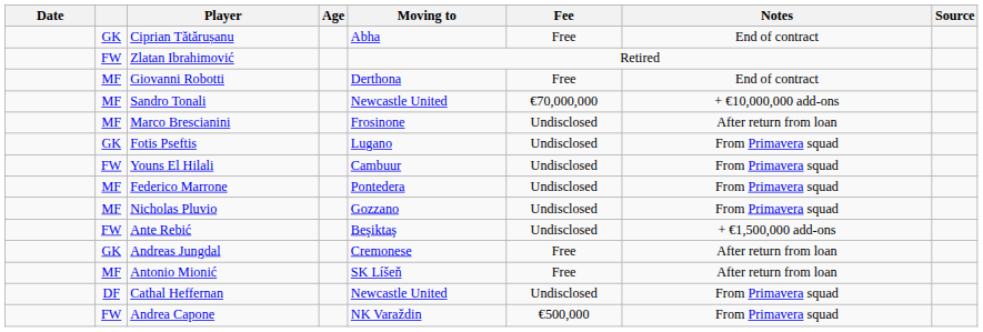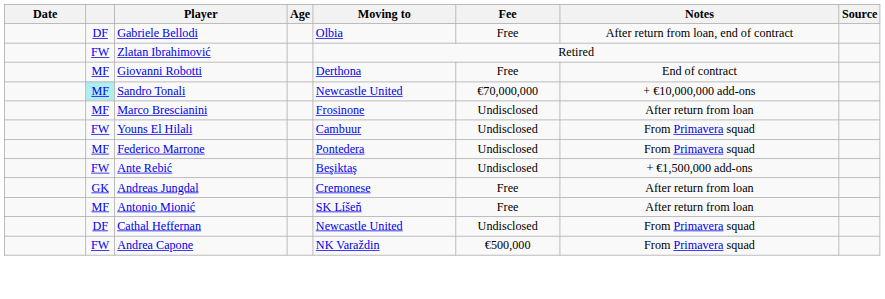 <table class="wikitable sortable">
 <tr>
 <th style="width:100px">Date</th>
 <th style="width:30px"></th>
 <th style="width:220px">Player</th>
 <th style="width:20px">Age</th>
 <th style="width:180px">Moving to</th>
 <th style="width:130px">Fee</th>
 <th style="width:360px" class="unsortable">Notes</th>
 <th style="width:35px">Source</th>
 </tr>
 <tr>
 <td></td>
-<td style="text-align:center"><a href='#'>GK</a></td>
-<td> <a href='#'>Ciprian Tătărușanu</a></td>
+<td style="text-align:center"><a href='#'>DF</a></td>
+<td> <a href='#'>Gabriele Bellodi</a></td>
 <td style="text-align:center"></td>
-<td> <a href='#'>Abha</a></td>
+<td> <a href='#'>Olbia</a></td>
 <td style="text-align:center">Free</td>
-<td style="text-align:center">End of contract</td>
+<td style="text-align:center">After return from loan, end of contract</td>
 <td></td>
 </tr>
 <tr>
 <td></td>
 <td style="text-align:center"><a href='#'>FW</a></td>
 <td> <a href='#'>Zlatan Ibrahimović</a></td>
 <td style="text-align:center"></td>
 <td colspan="3" style="text-align: center;">Retired</td>
 <td></td>
 </tr>
 <tr>
 <td></td>
 <td style="text-align:center"><a href='#'>MF</a></td>
 <td> <a href='#'>Giovanni Robotti</a></td>
 <td style="text-align:center"></td>
 <td> <a href='#'>Derthona</a></td>
 <td style="text-align:center">Free</td>
 <td style="text-align:center">End of contract</td>
 <td></td>
 </tr>
 <tr>
 <td></td>
-<td style="text-align:center"><a href='#'>MF</a></td>
+<td style="background: paleturquoise; text-align:center"><a href='#'>MF</a></td>
 <td> <a href='#'>Sandro Tonali</a></td>
 <td style="text-align:center"></td>
 <td> <a href='#'>Newcastle United</a></td>
 <td style="text-align:center">€70,000,000</td>
 <td style="text-align:center">+ €10,000,000 add-ons</td>
 <td></td>
 </tr>
 <tr>
 <td></td>
 <td style="text-align:center"><a href='#'>MF</a></td>
 <td> <a href='#'>Marco Brescianini</a></td>
 <td style="text-align:center"></td>
 <td> <a href='#'>Frosinone</a></td>
 <td style="text-align:center">Undisclosed</td>
 <td style="text-align:center">After return from loan</td>
 <td></td>
 </tr>
 <tr>
 <td></td>
-<td style="text-align:center"><a href='#'>GK</a></td>
-<td> <a href='#'>Fotis Pseftis</a></td>
-<td style="text-align:center"></td>
-<td> <a href='#'>Lugano</a></td>
-<td style="text-align:center">Undisclosed</td>
-<td style="text-align:center">From <a href='#'>Primavera</a> squad</td>
-<td></td>
-</tr>
-<tr>
-<td></td>
 <td style="text-align:center"><a href='#'>FW</a></td>
 <td> <a href='#'>Youns El Hilali</a></td>
 <td style="text-align:center"></td>
 <td> <a href='#'>Cambuur</a></td>
 <td style="text-align:center">Undisclosed</td>
 <td style="text-align:center">From <a href='#'>Primavera</a> squad</td>
 <td></td>
 </tr>
 <tr>
 <td></td>
 <td style="text-align:center"><a href='#'>MF</a></td>
 <td> <a href='#'>Federico Marrone</a></td>
 <td style="text-align:center"></td>
 <td> <a href='#'>Pontedera</a></td>
-<td style="text-align:center">Undisclosed</td>
-<td style="text-align:center">From <a href='#'>Primavera</a> squad</td>
-<td></td>
-</tr>
-<tr>
-<td></td>
-<td style="text-align:center"><a href='#'>MF</a></td>
-<td> <a href='#'>Nicholas Pluvio</a></td>
-<td style="text-align:center"></td>
-<td> <a href='#'>Gozzano</a></td>
 <td style="text-align:center">Undisclosed</td>
 <td style="text-align:center">From <a href='#'>Primavera</a> squad</td>
 <td></td>
 </tr>
 <tr>
 <td></td>
 <td style="text-align:center"><a href='#'>FW</a></td>
 <td> <a href='#'>Ante Rebić</a></td>
 <td style="text-align:center"></td>
 <td> <a href='#'>Beşiktaş</a></td>
 <td style="text-align:center">Undisclosed</td>
 <td style="text-align:center">+ €1,500,000 add-ons</td>
 <td></td>
 </tr>
 <tr>
 <td></td>
 <td style="text-align:center"><a href='#'>GK</a></td>
 <td> <a href='#'>Andreas Jungdal</a></td>
 <td style="text-align:center"></td>
 <td> <a href='#'>Cremonese</a></td>
 <td style="text-align:center">Free</td>
 <td style="text-align:center">After return from loan</td>
 <td></td>
 </tr>
 <tr>
 <td></td>
 <td style="text-align:center"><a href='#'>MF</a></td>
 <td> <a href='#'>Antonio Mionić</a></td>
 <td style="text-align:center"></td>
 <td> <a href='#'>SK Líšeň</a></td>
 <td style="text-align:center">Free</td>
 <td style="text-align:center">After return from loan</td>
 <td></td>
 </tr>
 <tr>
 <td></td>
 <td style="text-align:center"><a href='#'>DF</a></td>
 <td> <a href='#'>Cathal Heffernan</a></td>
 <td style="text-align:center"></td>
 <td> <a href='#'>Newcastle United</a></td>
 <td style="text-align:center">Undisclosed</td>
 <td style="text-align:center">From <a href='#'>Primavera</a> squad</td>
 <td></td>
 </tr>
 <tr>
 <td></td>
 <td style="text-align:center"><a href='#'>FW</a></td>
 <td> <a href='#'>Andrea Capone</a></td>
 <td style="text-align:center"></td>
 <td> <a href='#'>NK Varaždin</a></td>
 <td style="text-align:center">€500,000</td>
 <td style="text-align:center">From <a href='#'>Primavera</a> squad</td>
 <td></td>
 </tr>
 </table>
